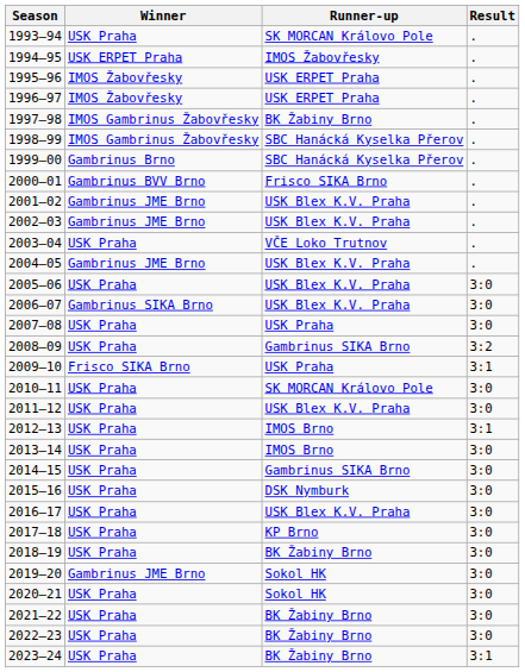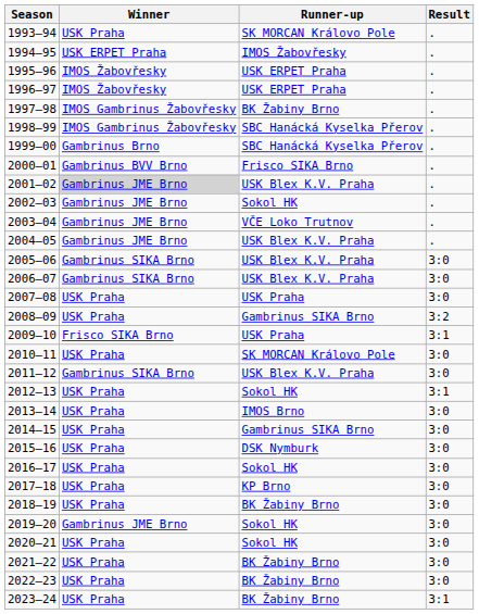 <table class="wikitable">
 <tr>
 <th>Season</th>
 <th>Winner</th>
 <th>Runner-up</th>
 <th>Result</th>
 </tr>
 <tr>
 <td>1993–94</td>
 <td><a href='#'>USK Praha</a></td>
 <td><a href='#'>SK MORCAN Královo Pole</a></td>
 <td>.</td>
 </tr>
 <tr>
 <td>1994–95</td>
 <td><a href='#'>USK ERPET Praha</a></td>
 <td><a href='#'>IMOS Žabovřesky</a></td>
 <td>.</td>
 </tr>
 <tr>
 <td>1995–96</td>
 <td><a href='#'>IMOS Žabovřesky</a></td>
 <td><a href='#'>USK ERPET Praha</a></td>
 <td>.</td>
 </tr>
 <tr>
 <td>1996–97</td>
 <td><a href='#'>IMOS Žabovřesky</a></td>
 <td><a href='#'>USK ERPET Praha</a></td>
 <td>.</td>
 </tr>
 <tr>
 <td>1997–98</td>
 <td><a href='#'>IMOS Gambrinus Žabovřesky</a></td>
 <td><a href='#'>BK Žabiny Brno</a></td>
 <td>.</td>
 </tr>
 <tr>
 <td>1998–99</td>
 <td><a href='#'>IMOS Gambrinus Žabovřesky</a></td>
 <td><a href='#'>SBC Hanácká Kyselka Přerov</a></td>
 <td>.</td>
 </tr>
 <tr>
 <td>1999–00</td>
 <td><a href='#'>Gambrinus Brno</a></td>
 <td><a href='#'>SBC Hanácká Kyselka Přerov</a></td>
 <td>.</td>
 </tr>
 <tr>
 <td>2000–01</td>
 <td><a href='#'>Gambrinus BVV Brno</a></td>
 <td><a href='#'>Frisco SIKA Brno</a></td>
 <td>.</td>
 </tr>
 <tr>
 <td>2001–02</td>
-<td><a href='#'>Gambrinus JME Brno</a></td>
+<td style="background: lightgrey;"><a href='#'>Gambrinus JME Brno</a></td>
 <td><a href='#'>USK Blex K.V. Praha</a></td>
 <td>.</td>
 </tr>
 <tr>
 <td>2002–03</td>
 <td><a href='#'>Gambrinus JME Brno</a></td>
-<td><a href='#'>USK Blex K.V. Praha</a></td>
+<td><a href='#'>Sokol HK</a></td>
 <td>.</td>
 </tr>
 <tr>
 <td>2003–04</td>
-<td><a href='#'>USK Praha</a></td>
+<td><a href='#'>Gambrinus JME Brno</a></td>
 <td><a href='#'>VČE Loko Trutnov</a></td>
 <td>.</td>
 </tr>
 <tr>
 <td>2004–05</td>
 <td><a href='#'>Gambrinus JME Brno</a></td>
 <td><a href='#'>USK Blex K.V. Praha</a></td>
 <td>.</td>
 </tr>
 <tr>
 <td>2005–06</td>
-<td><a href='#'>USK Praha</a></td>
+<td><a href='#'>Gambrinus SIKA Brno</a></td>
 <td><a href='#'>USK Blex K.V. Praha</a></td>
 <td>3:0</td>
 </tr>
 <tr>
 <td>2006–07</td>
 <td><a href='#'>Gambrinus SIKA Brno</a></td>
 <td><a href='#'>USK Blex K.V. Praha</a></td>
 <td>3:0</td>
 </tr>
 <tr>
 <td>2007–08</td>
 <td><a href='#'>USK Praha</a></td>
 <td><a href='#'>USK Praha</a></td>
 <td>3:0</td>
 </tr>
 <tr>
 <td>2008–09</td>
 <td><a href='#'>USK Praha</a></td>
 <td><a href='#'>Gambrinus SIKA Brno</a></td>
 <td>3:2</td>
 </tr>
 <tr>
 <td>2009–10</td>
 <td><a href='#'>Frisco SIKA Brno</a></td>
 <td><a href='#'>USK Praha</a></td>
 <td>3:1</td>
 </tr>
 <tr>
 <td>2010–11</td>
 <td><a href='#'>USK Praha</a></td>
 <td><a href='#'>SK MORCAN Královo Pole</a></td>
 <td>3:0</td>
 </tr>
 <tr>
 <td>2011–12</td>
-<td><a href='#'>USK Praha</a></td>
+<td><a href='#'>Gambrinus SIKA Brno</a></td>
 <td><a href='#'>USK Blex K.V. Praha</a></td>
 <td>3:0</td>
 </tr>
 <tr>
 <td>2012–13</td>
 <td><a href='#'>USK Praha</a></td>
-<td><a href='#'>IMOS Brno</a></td>
+<td><a href='#'>Sokol HK</a></td>
 <td>3:1</td>
 </tr>
 <tr>
 <td>2013–14</td>
 <td><a href='#'>USK Praha</a></td>
 <td><a href='#'>IMOS Brno</a></td>
 <td>3:0</td>
 </tr>
 <tr>
 <td>2014–15</td>
 <td><a href='#'>USK Praha</a></td>
 <td><a href='#'>Gambrinus SIKA Brno</a></td>
 <td>3:0</td>
 </tr>
 <tr>
 <td>2015–16</td>
 <td><a href='#'>USK Praha</a></td>
 <td><a href='#'>DSK Nymburk</a></td>
 <td>3:0</td>
 </tr>
 <tr>
 <td>2016–17</td>
 <td><a href='#'>USK Praha</a></td>
-<td><a href='#'>USK Blex K.V. Praha</a></td>
+<td><a href='#'>Sokol HK</a></td>
 <td>3:0</td>
 </tr>
 <tr>
 <td>2017–18</td>
 <td><a href='#'>USK Praha</a></td>
 <td><a href='#'>KP Brno</a></td>
 <td>3:0</td>
 </tr>
 <tr>
 <td>2018–19</td>
 <td><a href='#'>USK Praha</a></td>
 <td><a href='#'>BK Žabiny Brno</a></td>
 <td>3:0</td>
 </tr>
 <tr>
 <td>2019–20</td>
 <td><a href='#'>Gambrinus JME Brno</a></td>
 <td><a href='#'>Sokol HK</a></td>
 <td>3:0</td>
 </tr>
 <tr>
 <td>2020–21</td>
 <td><a href='#'>USK Praha</a></td>
 <td><a href='#'>Sokol HK</a></td>
 <td>3:0</td>
 </tr>
 <tr>
 <td>2021–22</td>
 <td><a href='#'>USK Praha</a></td>
 <td><a href='#'>BK Žabiny Brno</a></td>
 <td>3:0</td>
 </tr>
 <tr>
 <td>2022–23</td>
 <td><a href='#'>USK Praha</a></td>
 <td><a href='#'>BK Žabiny Brno</a></td>
 <td>3:0</td>
 </tr>
 <tr>
 <td>2023–24</td>
 <td><a href='#'>USK Praha</a></td>
 <td><a href='#'>BK Žabiny Brno</a></td>
 <td>3:1</td>
 </tr>
 </table>
